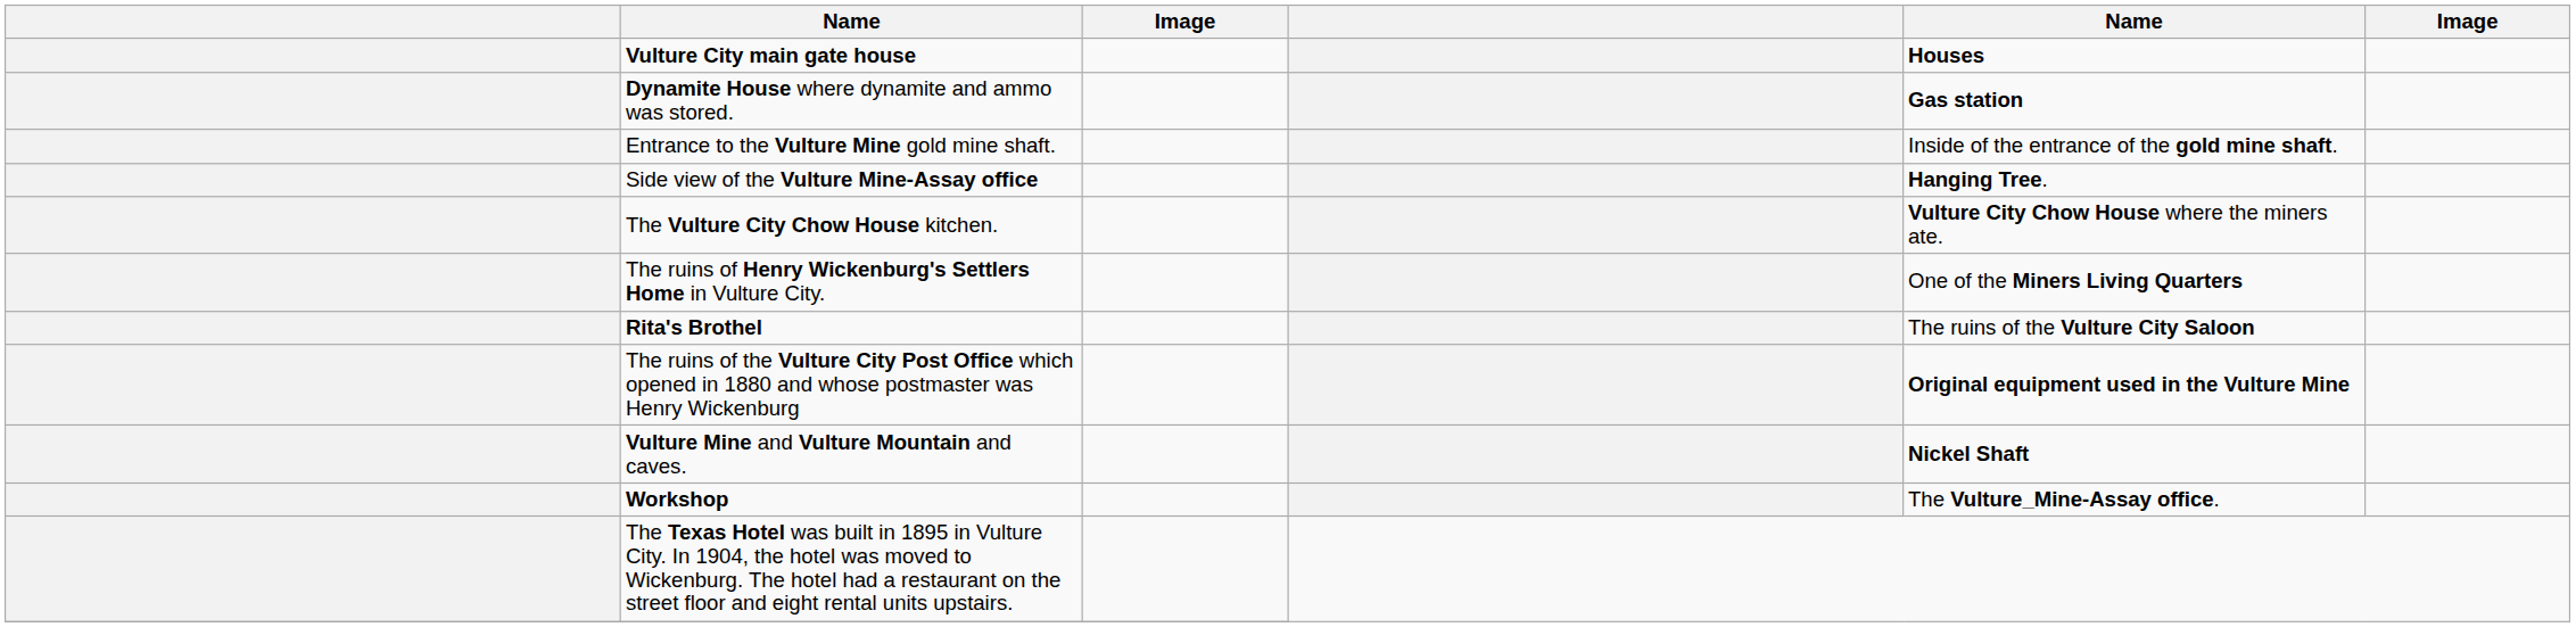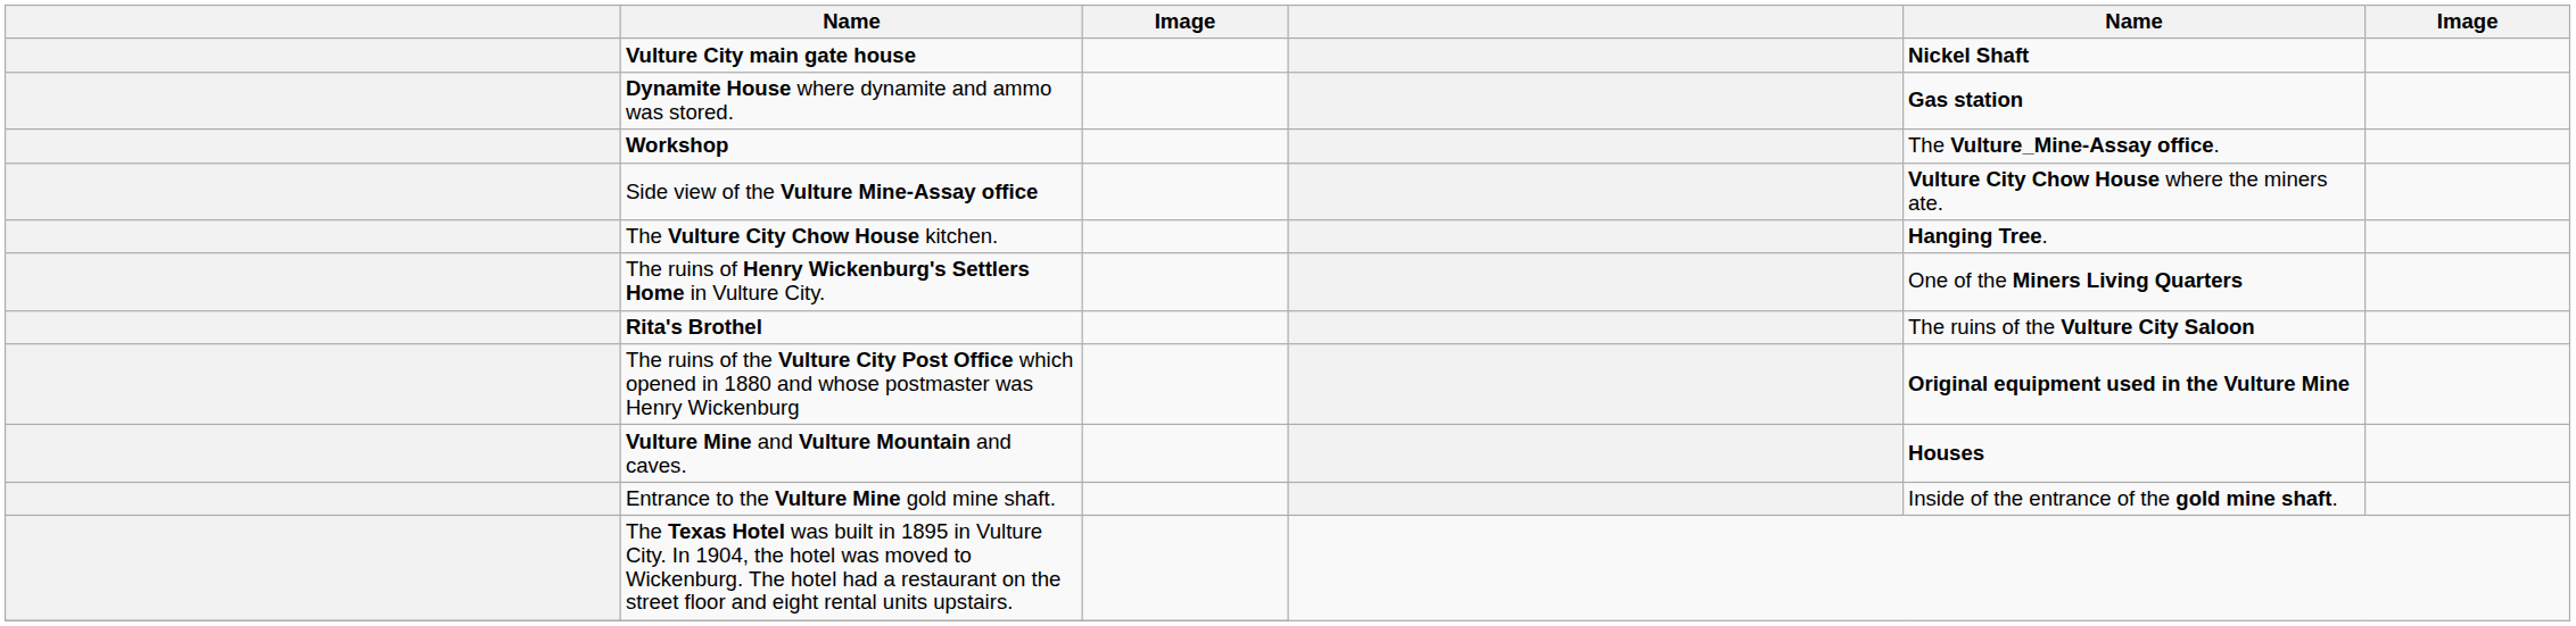 <table class="wikitable sortable" style="width:98%">
 <tr>
 <th></th>
 <th width = 18% >Name</th>
 <th width = 8% class="unsortable" >Image</th>
 <th></th>
 <th width = 18% >Name</th>
 <th width = 8% class="unsortable" >Image</th>
 </tr>
 <tr ->
 <th></th>
 <td><strong>Vulture City main gate house</strong></td>
 <td></td>
 <th></th>
-<td><strong>Houses</strong></td>
+<td><strong>Nickel Shaft</strong></td>
 <td></td>
 </tr>
 <tr ->
 <th></th>
 <td><strong>Dynamite House</strong> where dynamite and ammo was stored.</td>
 <td></td>
 <th></th>
 <td><strong>Gas station</strong></td>
 <td></td>
 </tr>
 <tr ->
 <th></th>
-<td>Entrance to the <strong>Vulture Mine</strong> gold mine shaft.</td>
+<td><strong>Workshop</strong></td>
 <td></td>
 <th></th>
-<td>Inside of the entrance of the <strong>gold mine shaft</strong>.</td>
+<td>The <strong>Vulture_Mine-Assay office</strong>.</td>
 <td></td>
 </tr>
 <tr ->
 <th></th>
 <td>Side view of the <strong>Vulture Mine-Assay office</strong></td>
 <td></td>
 <th></th>
-<td><strong> Hanging Tree</strong>.</td>
+<td><strong>Vulture City Chow House</strong> where the miners ate.</td>
 <td></td>
 </tr>
 <tr ->
 <th></th>
 <td>The  <strong>Vulture City Chow House</strong> kitchen.</td>
 <td></td>
 <th></th>
-<td><strong>Vulture City Chow House</strong> where the miners ate.</td>
+<td><strong> Hanging Tree</strong>.</td>
 <td></td>
 </tr>
 <tr ->
 <th></th>
 <td>The ruins of <strong>Henry Wickenburg's Settlers Home</strong> in Vulture City.</td>
 <td></td>
 <th></th>
 <td>One of the <strong>Miners Living Quarters</strong></td>
 <td></td>
 </tr>
 <tr ->
 <th></th>
 <td><strong>Rita's Brothel</strong></td>
 <td></td>
 <th></th>
 <td>The ruins of the <strong>Vulture City Saloon</strong></td>
 <td></td>
 </tr>
 <tr ->
 <th></th>
 <td>The ruins of the <strong>Vulture City Post Office</strong> which opened in 1880 and whose postmaster was Henry Wickenburg</td>
 <td></td>
 <th></th>
 <td><strong>Original equipment used in the Vulture Mine</strong></td>
 <td></td>
 </tr>
 <tr ->
 <th></th>
 <td><strong>Vulture Mine</strong> and <strong>Vulture Mountain</strong> and caves.</td>
 <td></td>
 <th></th>
-<td><strong>Nickel Shaft</strong></td>
+<td><strong>Houses</strong></td>
 <td></td>
 </tr>
 <tr ->
 <th></th>
-<td><strong>Workshop</strong></td>
+<td>Entrance to the <strong>Vulture Mine</strong> gold mine shaft.</td>
 <td></td>
 <th></th>
-<td>The <strong>Vulture_Mine-Assay office</strong>.</td>
+<td>Inside of the entrance of the <strong>gold mine shaft</strong>.</td>
 <td></td>
 </tr>
 <tr ->
 <th></th>
 <td>The <strong>Texas Hotel</strong> was built in 1895 in Vulture City. In 1904, the hotel was moved to Wickenburg. The hotel had a restaurant on the street floor and eight rental units upstairs.</td>
 <td></td>
 </tr>
 <tr ->
 </tr>
 </table>
